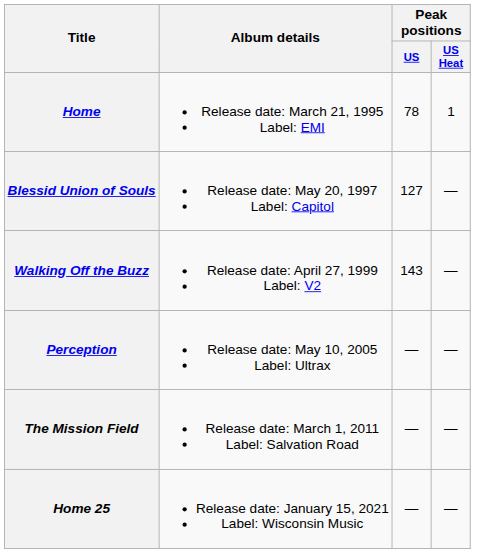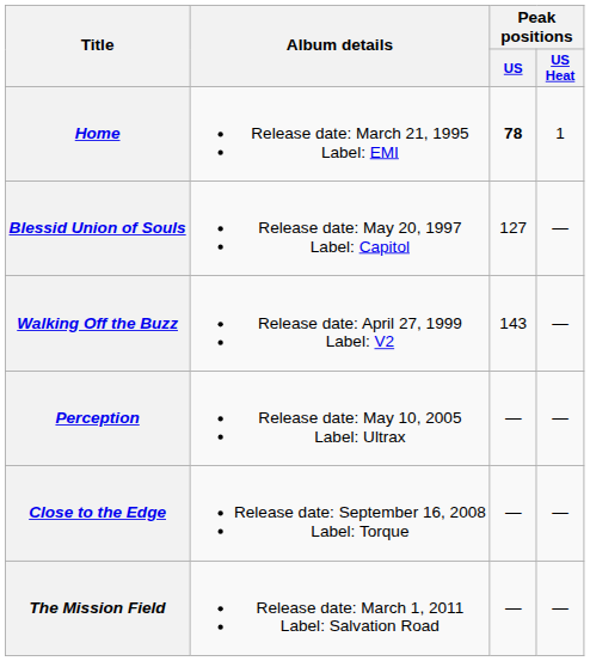 <table class="wikitable plainrowheaders" style="text-align:center;">
 <tr>
 <th rowspan="2">Title</th>
 <th rowspan="2">Album details</th>
 <th colspan="2">Peak positions</th>
 </tr>
 <tr style="font-size:smaller;">
 <th width="40"><a href='#'>US</a><br></th>
 <th width="40"><a href='#'>US Heat</a><br></th>
 </tr>
 <tr>
 <th scope="row"><em><a href='#'>Home</a></em></th>
 <td><br><ul><li>Release date: March 21, 1995</li><li>Label: <a href='#'>EMI</a></li></ul></td>
-<td>78</td>
+<td><strong>78</strong></td>
 <td>1</td>
 </tr>
 <tr>
 <th scope="row"><em><a href='#'>Blessid Union of Souls</a></em></th>
 <td><br><ul><li>Release date: May 20, 1997</li><li>Label: <a href='#'>Capitol</a></li></ul></td>
 <td>127</td>
 <td>—</td>
 </tr>
 <tr>
 <th scope="row"><em><a href='#'>Walking Off the Buzz</a></em></th>
 <td><br><ul><li>Release date: April 27, 1999</li><li>Label: <a href='#'>V2</a></li></ul></td>
 <td>143</td>
 <td>—</td>
 </tr>
 <tr>
 <th scope="row"><em><a href='#'>Perception</a></em></th>
 <td><br><ul><li>Release date: May 10, 2005</li><li>Label: Ultrax</li></ul></td>
 <td>—</td>
 <td>—</td>
 </tr>
 <tr>
+<th scope="row"><em><a href='#'>Close to the Edge</a></em></th>
+<td><br><ul><li>Release date: September 16, 2008</li><li>Label: Torque</li></ul></td>
+<td>—</td>
+<td>—</td>
+</tr>
+<tr>
 <th scope="row"><em>The Mission Field</em></th>
 <td><br><ul><li>Release date: March 1, 2011</li><li>Label: Salvation Road</li></ul></td>
 <td>—</td>
 <td>—</td>
 </tr>
-<tr>
-<th scope="row"><em>Home 25</em></th>
-<td><br><ul><li>Release date: January 15, 2021</li><li>Label: Wisconsin Music</li></ul></td>
-<td>—</td>
-<td>—</td>
-</tr>
 </table>
